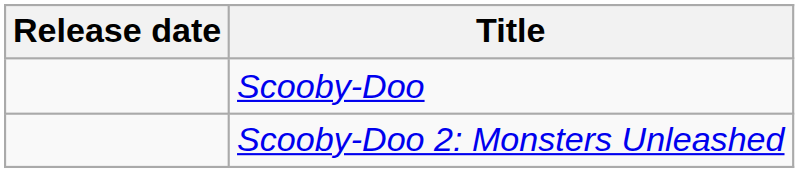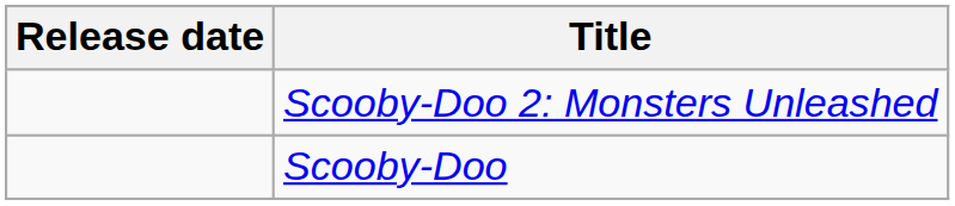 <table class="wikitable sortable">
 <tr>
 <th>Release date</th>
 <th>Title</th>
 </tr>
 <tr>
 <td></td>
-<td><em><a href='#'>Scooby-Doo</a></em></td>
+<td><em><a href='#'>Scooby-Doo 2: Monsters Unleashed</a></em></td>
 </tr>
 <tr>
 <td></td>
-<td><em><a href='#'>Scooby-Doo 2: Monsters Unleashed</a></em></td>
+<td><em><a href='#'>Scooby-Doo</a></em></td>
 </tr>
 </table>
